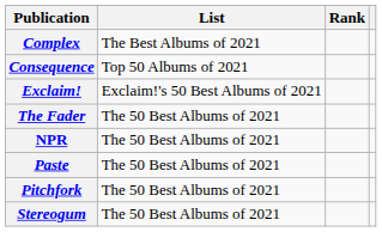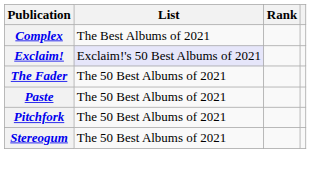 <table class="wikitable sortable plainrowheaders">
 <tr>
 <th scope="col">Publication</th>
 <th scope="col">List</th>
 <th scope="col">Rank</th>
 <th scope="col" class="unsortable"></th>
 </tr>
 <tr>
 <th scope="row"><em><a href='#'>Complex</a></em></th>
 <td>The Best Albums of 2021</td>
 <td></td>
 <td></td>
 </tr>
 <tr>
-<th scope="row"><em><a href='#'>Consequence</a></em></th>
-<td>Top 50 Albums of 2021</td>
-<td></td>
-<td></td>
-</tr>
-<tr>
 <th scope="row"><em><a href='#'>Exclaim!</a></em></th>
-<td>Exclaim!'s 50 Best Albums of 2021</td>
+<td style="background: lavender;">Exclaim!'s 50 Best Albums of 2021</td>
 <td></td>
 <td></td>
 </tr>
 <tr>
 <th scope="row"><em><a href='#'>The Fader</a></em></th>
-<td>The 50 Best Albums of 2021</td>
-<td></td>
-<td></td>
-</tr>
-<tr>
-<th scope="row"><a href='#'>NPR</a></th>
 <td>The 50 Best Albums of 2021</td>
 <td></td>
 <td></td>
 </tr>
 <tr>
 <th scope="row"><em><a href='#'>Paste</a></em></th>
 <td>The 50 Best Albums of 2021</td>
 <td></td>
 <td></td>
 </tr>
 <tr>
 <th scope="row"><em><a href='#'>Pitchfork</a></em></th>
 <td>The 50 Best Albums of 2021</td>
 <td></td>
 <td></td>
 </tr>
 <tr>
 <th scope="row"><em><a href='#'>Stereogum</a></em></th>
 <td>The 50 Best Albums of 2021</td>
 <td></td>
 <td></td>
 </tr>
 </table>
